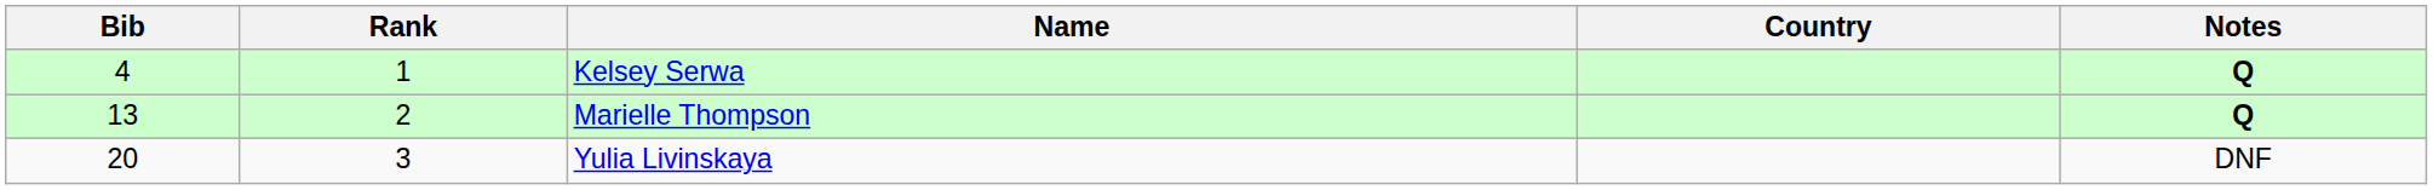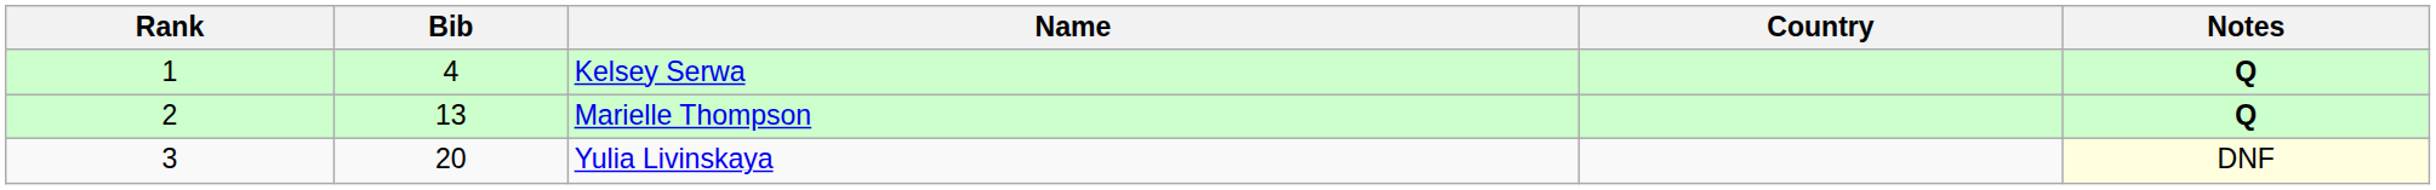 <table class="wikitable" style="text-align:center;" width=70%>
 <tr>
+<th>Rank</th>
 <th>Bib</th>
-<th>Rank</th>
 <th>Name</th>
 <th>Country</th>
 <th>Notes</th>
 </tr>
 <tr bgcolor="#ccffcc">
+<td>1</td>
 <td>4</td>
-<td>1</td>
 <td align=left><a href='#'>Kelsey Serwa</a></td>
 <td align=left></td>
 <td><strong>Q</strong></td>
 </tr>
 <tr bgcolor="#ccffcc">
+<td>2</td>
 <td>13</td>
-<td>2</td>
 <td align=left><a href='#'>Marielle Thompson</a></td>
 <td align=left></td>
 <td><strong>Q</strong></td>
 </tr>
 <tr>
+<td>3</td>
 <td>20</td>
-<td>3</td>
 <td align=left><a href='#'>Yulia Livinskaya</a></td>
 <td align=left></td>
-<td>DNF</td>
+<td style="background: lightyellow;">DNF</td>
 </tr>
 </table>
